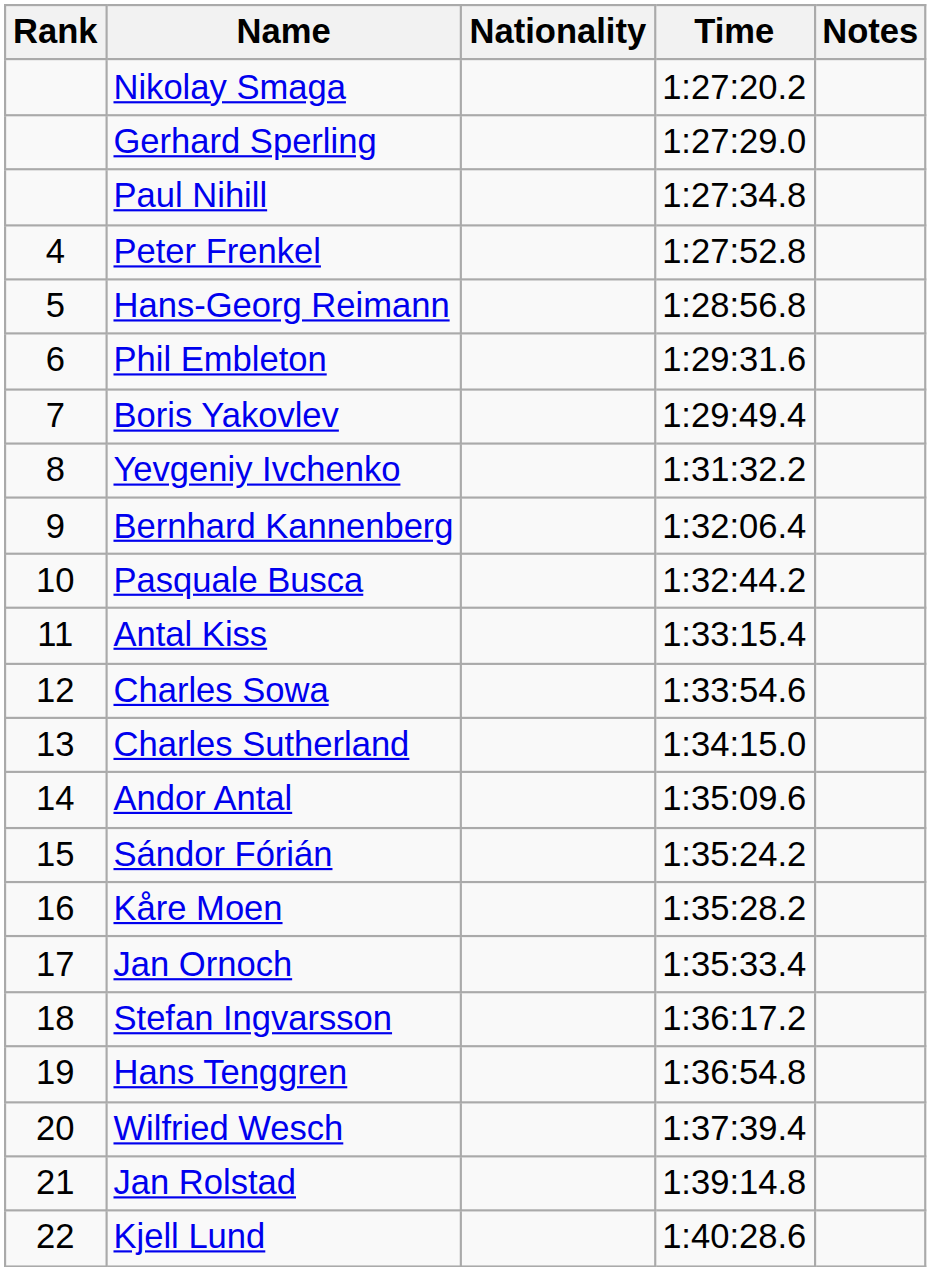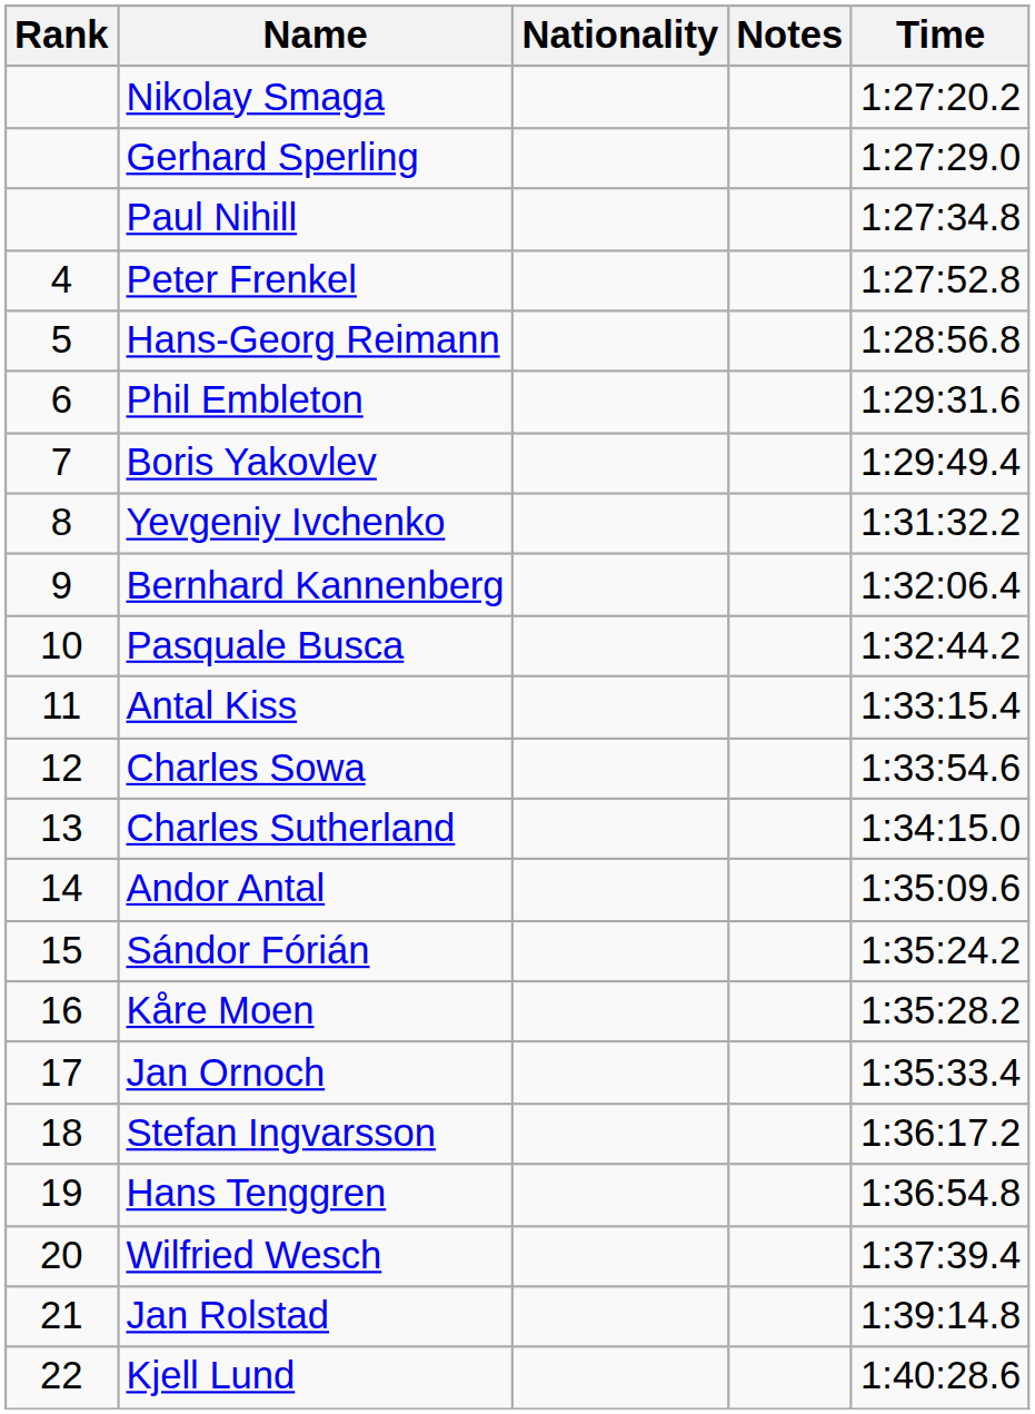 <table class="wikitable sortable" style="text-align:center">
 <tr>
 <th>Rank</th>
 <th>Name</th>
 <th>Nationality</th>
+<th>Notes</th>
 <th>Time</th>
-<th>Notes</th>
 </tr>
 <tr>
 <td></td>
 <td align=left><a href='#'>Nikolay Smaga</a></td>
 <td align=left></td>
+<td></td>
 <td>1:27:20.2</td>
-<td></td>
 </tr>
 <tr>
 <td></td>
 <td align=left><a href='#'>Gerhard Sperling</a></td>
 <td align=left></td>
+<td></td>
 <td>1:27:29.0</td>
-<td></td>
 </tr>
 <tr>
 <td></td>
 <td align=left><a href='#'>Paul Nihill</a></td>
 <td align=left></td>
+<td></td>
 <td>1:27:34.8</td>
-<td></td>
 </tr>
 <tr>
 <td>4</td>
 <td align=left><a href='#'>Peter Frenkel</a></td>
 <td align=left></td>
+<td></td>
 <td>1:27:52.8</td>
-<td></td>
 </tr>
 <tr>
 <td>5</td>
 <td align=left><a href='#'>Hans-Georg Reimann</a></td>
 <td align=left></td>
+<td></td>
 <td>1:28:56.8</td>
-<td></td>
 </tr>
 <tr>
 <td>6</td>
 <td align=left><a href='#'>Phil Embleton</a></td>
 <td align=left></td>
+<td></td>
 <td>1:29:31.6</td>
-<td></td>
 </tr>
 <tr>
 <td>7</td>
 <td align=left><a href='#'>Boris Yakovlev</a></td>
 <td align=left></td>
+<td></td>
 <td>1:29:49.4</td>
-<td></td>
 </tr>
 <tr>
 <td>8</td>
 <td align=left><a href='#'>Yevgeniy Ivchenko</a></td>
 <td align=left></td>
+<td></td>
 <td>1:31:32.2</td>
-<td></td>
 </tr>
 <tr>
 <td>9</td>
 <td align=left><a href='#'>Bernhard Kannenberg</a></td>
 <td align=left></td>
+<td></td>
 <td>1:32:06.4</td>
-<td></td>
 </tr>
 <tr>
 <td>10</td>
 <td align=left><a href='#'>Pasquale Busca</a></td>
 <td align=left></td>
+<td></td>
 <td>1:32:44.2</td>
-<td></td>
 </tr>
 <tr>
 <td>11</td>
 <td align=left><a href='#'>Antal Kiss</a></td>
 <td align=left></td>
+<td></td>
 <td>1:33:15.4</td>
-<td></td>
 </tr>
 <tr>
 <td>12</td>
 <td align=left><a href='#'>Charles Sowa</a></td>
 <td align=left></td>
+<td></td>
 <td>1:33:54.6</td>
-<td></td>
 </tr>
 <tr>
 <td>13</td>
 <td align=left><a href='#'>Charles Sutherland</a></td>
 <td align=left></td>
+<td></td>
 <td>1:34:15.0</td>
-<td></td>
 </tr>
 <tr>
 <td>14</td>
 <td align=left><a href='#'>Andor Antal</a></td>
 <td align=left></td>
+<td></td>
 <td>1:35:09.6</td>
-<td></td>
 </tr>
 <tr>
 <td>15</td>
 <td align=left><a href='#'>Sándor Fórián</a></td>
 <td align=left></td>
+<td></td>
 <td>1:35:24.2</td>
-<td></td>
 </tr>
 <tr>
 <td>16</td>
 <td align=left><a href='#'>Kåre Moen</a></td>
 <td align=left></td>
+<td></td>
 <td>1:35:28.2</td>
-<td></td>
 </tr>
 <tr>
 <td>17</td>
 <td align=left><a href='#'>Jan Ornoch</a></td>
 <td align=left></td>
+<td></td>
 <td>1:35:33.4</td>
-<td></td>
 </tr>
 <tr>
 <td>18</td>
 <td align=left><a href='#'>Stefan Ingvarsson</a></td>
 <td align=left></td>
+<td></td>
 <td>1:36:17.2</td>
-<td></td>
 </tr>
 <tr>
 <td>19</td>
 <td align=left><a href='#'>Hans Tenggren</a></td>
 <td align=left></td>
+<td></td>
 <td>1:36:54.8</td>
-<td></td>
 </tr>
 <tr>
 <td>20</td>
 <td align=left><a href='#'>Wilfried Wesch</a></td>
 <td align=left></td>
+<td></td>
 <td>1:37:39.4</td>
-<td></td>
 </tr>
 <tr>
 <td>21</td>
 <td align=left><a href='#'>Jan Rolstad</a></td>
 <td align=left></td>
+<td></td>
 <td>1:39:14.8</td>
-<td></td>
 </tr>
 <tr>
 <td>22</td>
 <td align=left><a href='#'>Kjell Lund</a></td>
 <td align=left></td>
+<td></td>
 <td>1:40:28.6</td>
-<td></td>
 </tr>
 </table>
